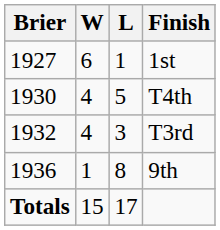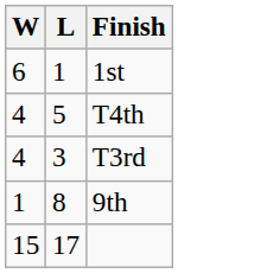 <table class="wikitable">
 <tr>
-<th scope="col">Brier</th>
 <th scope="col">W</th>
 <th scope="col">L</th>
 <th scope="col">Finish</th>
 </tr>
 <tr>
-<td>1927</td>
 <td>6</td>
 <td>1</td>
 <td>1st</td>
 </tr>
 <tr>
-<td>1930</td>
 <td>4</td>
 <td>5</td>
 <td>T4th</td>
 </tr>
 <tr>
-<td>1932</td>
 <td>4</td>
 <td>3</td>
 <td>T3rd</td>
 </tr>
 <tr>
-<td>1936</td>
 <td>1</td>
 <td>8</td>
 <td>9th</td>
 </tr>
 <tr>
-<td><strong>Totals</strong></td>
 <td>15</td>
 <td>17</td>
 <td></td>
 </tr>
 </table>
